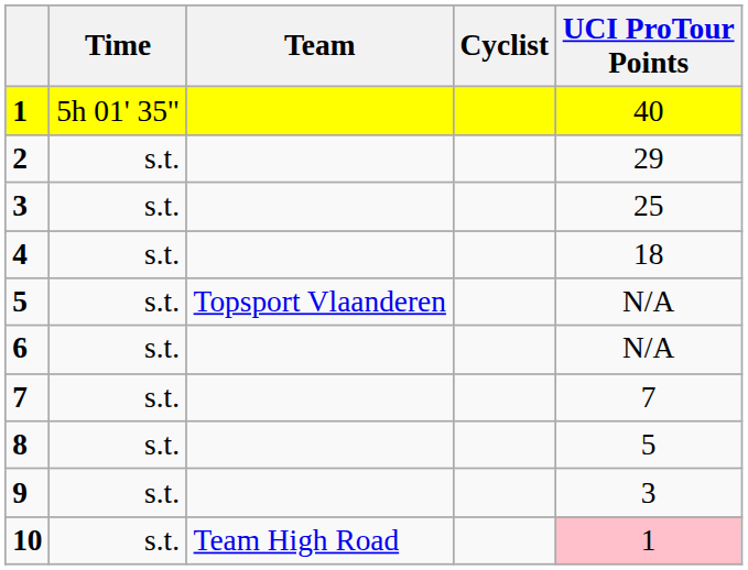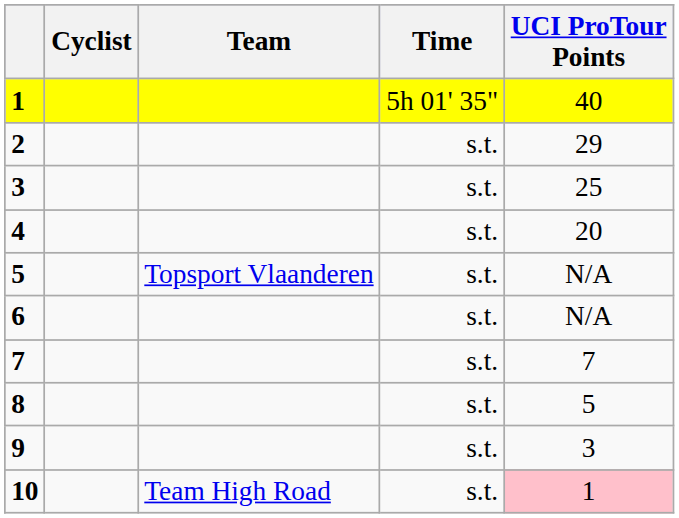 <table class="wikitable">
 <tr style="background:#ccccff;">
 <th></th>
+<th>Cyclist</th>
+<th>Team</th>
 <th>Time</th>
-<th>Team</th>
-<th>Cyclist</th>
 <th><a href='#'>UCI ProTour</a><br>Points</th>
 </tr>
 <tr bgcolor="yellow">
 <td><strong>1</strong></td>
-<td align="right">5h 01' 35"</td>
 <td><strong></strong></td>
 <td><strong></strong></td>
+<td align="right">5h 01' 35"</td>
 <td align="center">40</td>
 </tr>
 <tr>
 <td><strong>2</strong></td>
-<td align="right">s.t.</td>
 <td></td>
 <td></td>
+<td align="right">s.t.</td>
 <td align="center">29</td>
 </tr>
 <tr>
 <td><strong>3</strong></td>
-<td align="right">s.t.</td>
 <td></td>
 <td></td>
+<td align="right">s.t.</td>
 <td align="center">25</td>
 </tr>
 <tr>
 <td><strong>4</strong></td>
-<td align="right">s.t.</td>
 <td></td>
 <td></td>
-<td align="center">18</td>
+<td align="right">s.t.</td>
+<td align="center">20</td>
 </tr>
 <tr>
 <td><strong>5</strong></td>
+<td></td>
+<td><a href='#'>Topsport Vlaanderen</a></td>
 <td align="right">s.t.</td>
-<td><a href='#'>Topsport Vlaanderen</a></td>
-<td></td>
 <td align="center">N/A</td>
 </tr>
 <tr>
 <td><strong>6</strong></td>
-<td align="right">s.t.</td>
 <td></td>
 <td></td>
+<td align="right">s.t.</td>
 <td align="center">N/A</td>
 </tr>
 <tr>
 <td><strong>7</strong></td>
-<td align="right">s.t.</td>
 <td></td>
 <td></td>
+<td align="right">s.t.</td>
 <td align="center">7</td>
 </tr>
 <tr>
 <td><strong>8</strong></td>
-<td align="right">s.t.</td>
 <td></td>
 <td></td>
+<td align="right">s.t.</td>
 <td align="center">5</td>
 </tr>
 <tr>
 <td><strong>9</strong></td>
-<td align="right">s.t.</td>
 <td></td>
 <td></td>
+<td align="right">s.t.</td>
 <td align="center">3</td>
 </tr>
 <tr>
 <td><strong>10</strong></td>
+<td></td>
+<td><a href='#'>Team High Road</a></td>
 <td align="right">s.t.</td>
-<td><a href='#'>Team High Road</a></td>
-<td></td>
 <td align="center" style="background: pink;">1</td>
 </tr>
 </table>
